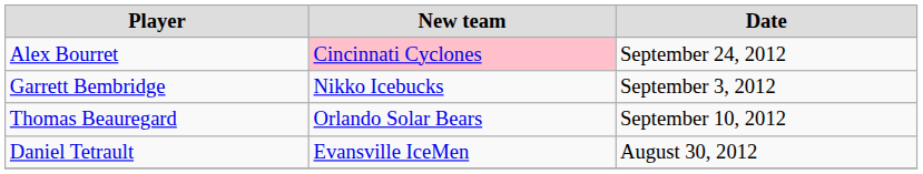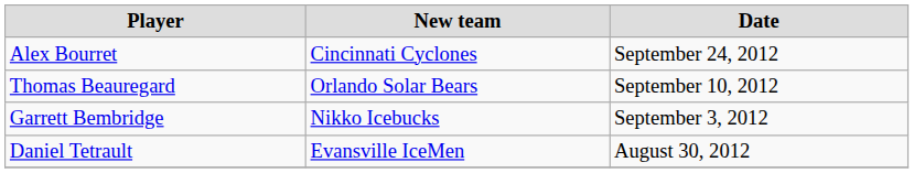 <table class="wikitable" width=80%>
 <tr align="center"  bgcolor="#dddddd">
 <td><strong>Player</strong></td>
 <td><strong>New team</strong></td>
 <td><strong>Date</strong></td>
 </tr>
 <tr>
 <td><a href='#'>Alex Bourret</a></td>
-<td style="background: pink;"><a href='#'>Cincinnati Cyclones</a></td>
+<td><a href='#'>Cincinnati Cyclones</a></td>
 <td>September 24, 2012</td>
+</tr>
+<tr>
+<td><a href='#'>Thomas Beauregard</a></td>
+<td><a href='#'>Orlando Solar Bears</a></td>
+<td>September 10, 2012</td>
 </tr>
 <tr>
 <td><a href='#'>Garrett Bembridge</a></td>
 <td><a href='#'>Nikko Icebucks</a></td>
 <td>September 3, 2012</td>
-</tr>
-<tr>
-<td><a href='#'>Thomas Beauregard</a></td>
-<td><a href='#'>Orlando Solar Bears</a></td>
-<td>September 10, 2012</td>
 </tr>
 <tr>
 <td><a href='#'>Daniel Tetrault</a></td>
 <td><a href='#'>Evansville IceMen</a></td>
 <td>August 30, 2012</td>
 </tr>
 <tr>
 </tr>
 </table>
